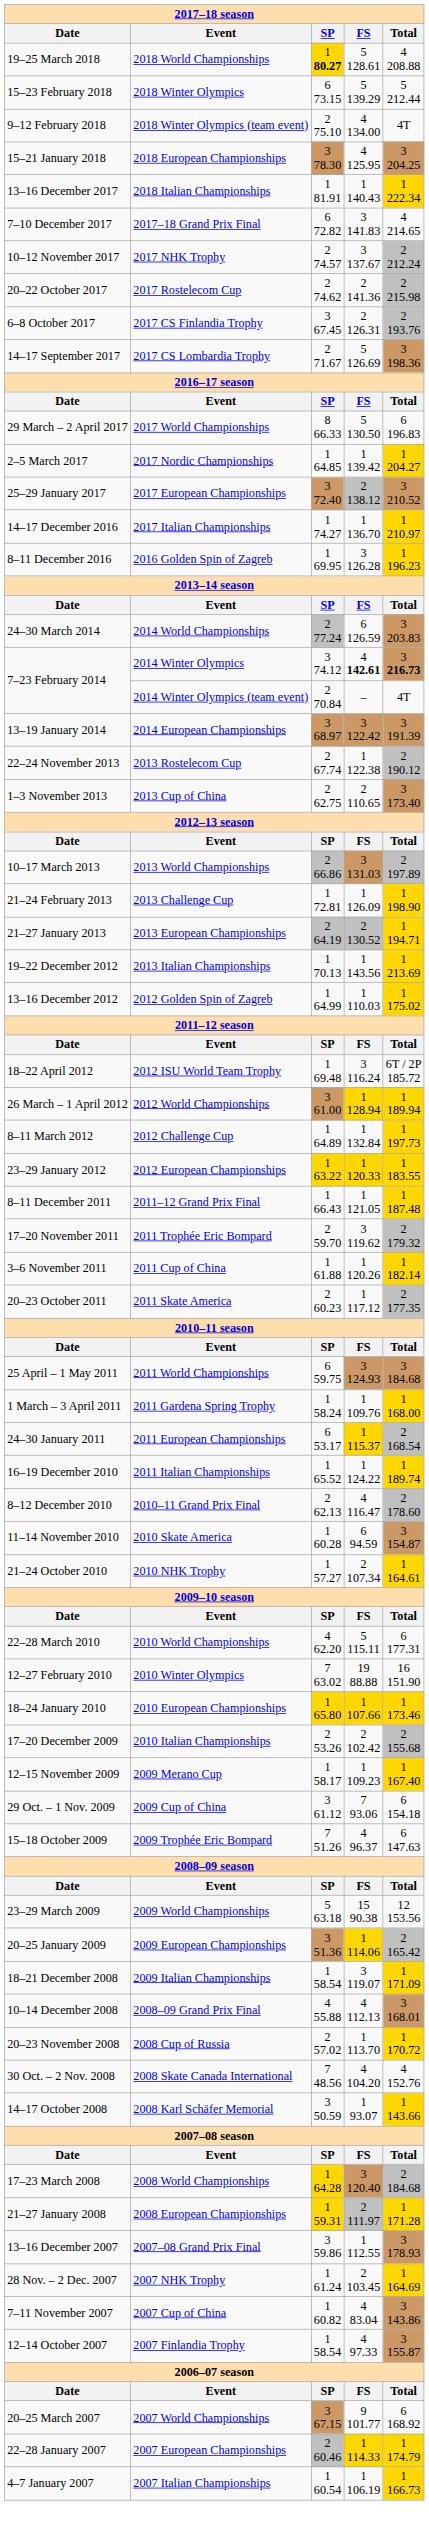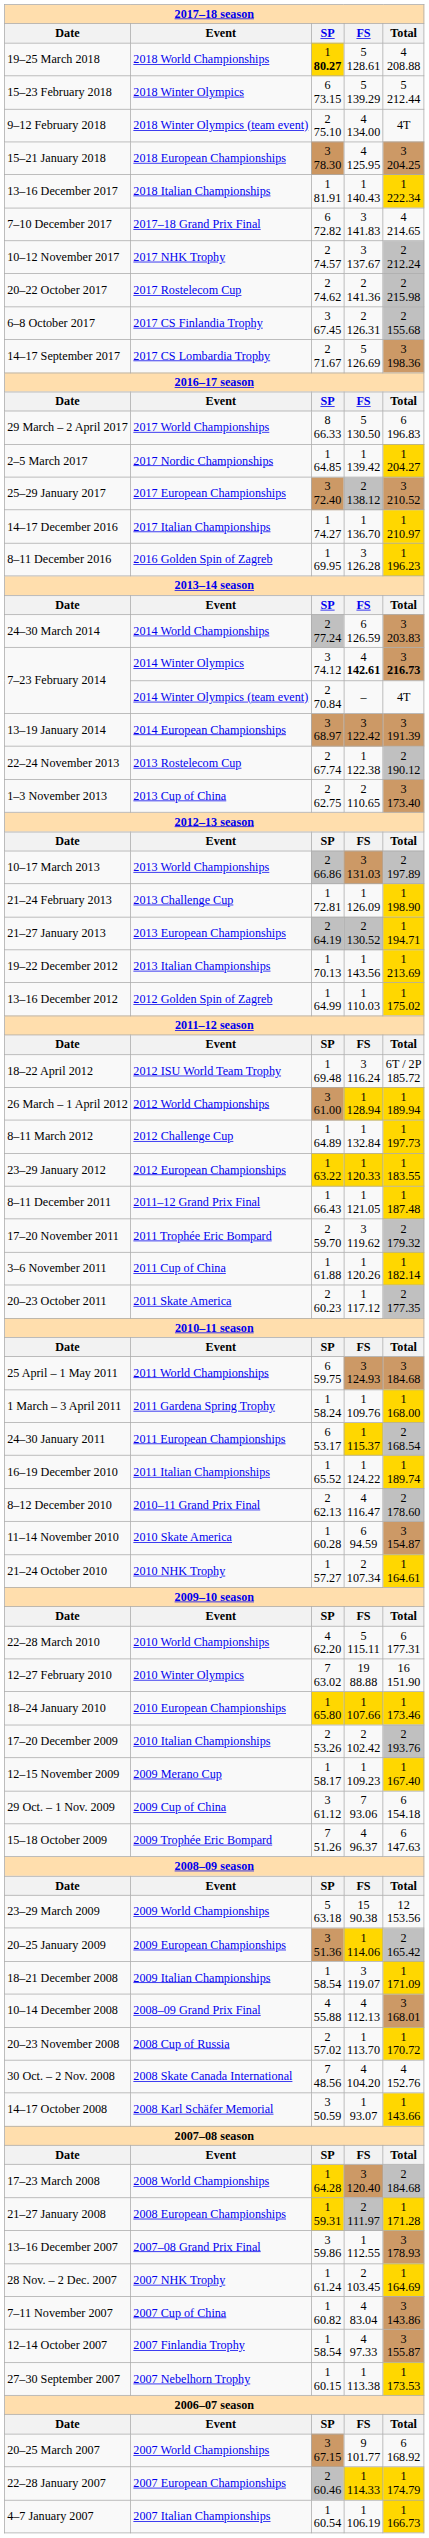 <table class="wikitable">
 <tr>
 <th style="background-color: #ffdead;" colspan=5><a href='#'>2017–18 season</a></th>
 </tr>
 <tr>
 <th>Date</th>
 <th>Event</th>
 <th><a href='#'>SP</a></th>
 <th><a href='#'>FS</a></th>
 <th>Total</th>
 </tr>
 <tr>
 <td>19–25 March 2018</td>
 <td><a href='#'>2018 World Championships</a></td>
 <td align=center bgcolor=gold>1 <br> <strong>80.27</strong></td>
 <td align=center>5 <br> 128.61</td>
 <td align=center>4 <br> 208.88</td>
 </tr>
 <tr>
 <td>15–23 February 2018</td>
 <td><a href='#'>2018 Winter Olympics</a></td>
 <td align=center>6 <br> 73.15</td>
 <td align=center>5 <br> 139.29</td>
 <td align=center>5 <br> 212.44</td>
 </tr>
 <tr>
 <td>9–12 February 2018</td>
 <td><a href='#'>2018 Winter Olympics (team event)</a></td>
 <td align=center>2 <br> 75.10</td>
 <td align=center>4 <br> 134.00</td>
 <td align=center>4T</td>
 </tr>
 <tr>
 <td>15–21 January 2018</td>
 <td><a href='#'>2018 European Championships</a></td>
 <td align=center bgcolor=#cc966>3 <br> 78.30</td>
 <td align=center>4 <br> 125.95</td>
 <td align=center bgcolor=#cc9966>3 <br> 204.25</td>
 </tr>
 <tr>
 <td>13–16 December 2017</td>
 <td><a href='#'>2018 Italian Championships</a></td>
 <td align=center>1 <br> 81.91</td>
 <td align=center>1 <br> 140.43</td>
 <td align=center bgcolor=gold>1 <br> 222.34</td>
 </tr>
 <tr>
 <td>7–10 December 2017</td>
 <td><a href='#'>2017–18 Grand Prix Final</a></td>
 <td align=center>6 <br> 72.82</td>
 <td align=center>3 <br> 141.83</td>
 <td align=center>4 <br> 214.65</td>
 </tr>
 <tr>
 <td>10–12 November 2017</td>
 <td><a href='#'>2017 NHK Trophy</a></td>
 <td align=center>2 <br> 74.57</td>
 <td align=center>3 <br> 137.67</td>
 <td align=center bgcolor=silver>2 <br> 212.24</td>
 </tr>
 <tr>
 <td>20–22 October 2017</td>
 <td><a href='#'>2017 Rostelecom Cup</a></td>
 <td align=center>2 <br> 74.62</td>
 <td align=center>2 <br> 141.36</td>
 <td align=center bgcolor=silver>2 <br> 215.98</td>
 </tr>
 <tr>
 <td>6–8 October 2017</td>
 <td><a href='#'>2017 CS Finlandia Trophy</a></td>
 <td align=center>3 <br> 67.45</td>
 <td align=center>2 <br> 126.31</td>
-<td align=center bgcolor=silver>2 <br> 193.76</td>
+<td align=center bgcolor=silver>2 <br> 155.68</td>
 </tr>
 <tr>
 <td>14–17 September 2017</td>
 <td><a href='#'>2017 CS Lombardia Trophy</a></td>
 <td align=center>2 <br> 71.67</td>
 <td align=center>5 <br> 126.69</td>
 <td align=center bgcolor=#cc9966>3 <br> 198.36</td>
 </tr>
 <tr>
 <th style="background-color: #ffdead;" colspan=5><a href='#'>2016–17 season</a></th>
 </tr>
 <tr>
 <th>Date</th>
 <th>Event</th>
 <th><a href='#'>SP</a></th>
 <th><a href='#'>FS</a></th>
 <th>Total</th>
 </tr>
 <tr>
 <td>29 March – 2 April 2017</td>
 <td><a href='#'>2017 World Championships</a></td>
 <td align=center>8 <br> 66.33</td>
 <td align=center>5 <br> 130.50</td>
 <td align=center>6 <br> 196.83</td>
 </tr>
 <tr>
 <td>2–5 March 2017</td>
 <td><a href='#'>2017 Nordic Championships</a></td>
 <td align=center>1 <br> 64.85</td>
 <td align=center>1 <br> 139.42</td>
 <td align=center bgcolor=gold>1 <br> 204.27</td>
 </tr>
 <tr>
 <td>25–29 January 2017</td>
 <td><a href='#'>2017 European Championships</a></td>
 <td align=center bgcolor=#cc9966>3 <br> 72.40</td>
 <td align=center bgcolor=silver>2 <br> 138.12</td>
 <td align=center bgcolor=#cc9966>3 <br> 210.52</td>
 </tr>
 <tr>
 <td>14–17 December 2016</td>
 <td><a href='#'>2017 Italian Championships</a></td>
 <td align=center>1 <br> 74.27</td>
 <td align=center>1 <br> 136.70</td>
 <td align=center bgcolor=gold>1 <br> 210.97</td>
 </tr>
 <tr>
 <td>8–11 December 2016</td>
 <td><a href='#'>2016 Golden Spin of Zagreb</a></td>
 <td align=center>1 <br> 69.95</td>
 <td align=center>3 <br> 126.28</td>
 <td align=center bgcolor=gold>1 <br> 196.23</td>
 </tr>
 <tr>
 <th style="background-color: #ffdead;" colspan=5><a href='#'>2013–14 season</a></th>
 </tr>
 <tr>
 <th>Date</th>
 <th>Event</th>
 <th><a href='#'>SP</a></th>
 <th><a href='#'>FS</a></th>
 <th>Total</th>
 </tr>
 <tr>
 <td>24–30 March 2014</td>
 <td><a href='#'>2014 World Championships</a></td>
 <td align=center bgcolor=silver>2 <br> 77.24</td>
 <td align=center>6 <br> 126.59</td>
 <td align=center bgcolor=#cc9966>3 <br> 203.83</td>
 </tr>
 <tr>
 <td rowspan=2>7–23 February 2014</td>
 <td><a href='#'>2014 Winter Olympics</a></td>
 <td align=center>3 <br> 74.12</td>
 <td align=center>4 <br> <strong>142.61</strong></td>
 <td align=center bgcolor=#cc9966>3 <br> <strong>216.73</strong></td>
 </tr>
 <tr>
 <td><a href='#'>2014 Winter Olympics (team event)</a></td>
 <td align=center>2 <br> 70.84</td>
 <td align=center>–</td>
 <td align=center>4T</td>
 </tr>
 <tr>
 <td>13–19 January 2014</td>
 <td><a href='#'>2014 European Championships</a></td>
 <td align=center bgcolor=#cc9966>3 <br> 68.97</td>
 <td align=center bgcolor=#cc9966>3 <br> 122.42</td>
 <td align=center bgcolor=#cc9966>3 <br> 191.39</td>
 </tr>
 <tr>
 <td>22–24 November 2013</td>
 <td><a href='#'>2013 Rostelecom Cup</a></td>
 <td align=center>2 <br> 67.74</td>
 <td align=center>1 <br> 122.38</td>
 <td align=center bgcolor=silver>2 <br> 190.12</td>
 </tr>
 <tr>
 <td>1–3 November 2013</td>
 <td><a href='#'>2013 Cup of China</a></td>
 <td align=center>2 <br> 62.75</td>
 <td align=center>2 <br> 110.65</td>
 <td align=center bgcolor=#cc9966>3 <br> 173.40</td>
 </tr>
 <tr>
 <th style="background-color: #ffdead;" colspan=5><a href='#'>2012–13 season</a></th>
 </tr>
 <tr>
 <th>Date</th>
 <th>Event</th>
 <th>SP</th>
 <th>FS</th>
 <th>Total</th>
 </tr>
 <tr>
 <td>10–17 March 2013</td>
 <td><a href='#'>2013 World Championships</a></td>
 <td align=center bgcolor=silver>2 <br> 66.86</td>
 <td align=center bgcolor=#cc9966>3 <br> 131.03</td>
 <td align=center bgcolor=silver>2 <br> 197.89</td>
 </tr>
 <tr>
 <td>21–24 February 2013</td>
 <td><a href='#'>2013 Challenge Cup</a></td>
 <td align=center>1 <br> 72.81</td>
 <td align=center>1 <br> 126.09</td>
 <td align=center bgcolor=gold>1 <br> 198.90</td>
 </tr>
 <tr>
 <td>21–27 January 2013</td>
 <td><a href='#'>2013 European Championships</a></td>
 <td align=center bgcolor=silver>2 <br> 64.19</td>
 <td align=center bgcolor=silver>2 <br> 130.52</td>
 <td align=center bgcolor=gold>1 <br> 194.71</td>
 </tr>
 <tr>
 <td>19–22 December 2012</td>
 <td><a href='#'>2013 Italian Championships</a></td>
 <td align=center>1 <br> 70.13</td>
 <td align=center>1 <br> 143.56</td>
 <td align=center bgcolor=gold>1 <br> 213.69</td>
 </tr>
 <tr>
 <td>13–16 December 2012</td>
 <td><a href='#'>2012 Golden Spin of Zagreb</a></td>
 <td align=center>1 <br> 64.99</td>
 <td align=center>1 <br> 110.03</td>
 <td align=center bgcolor=gold>1 <br> 175.02</td>
 </tr>
 <tr>
 <th style="background-color: #ffdead;" colspan=5><a href='#'>2011–12 season</a></th>
 </tr>
 <tr>
 <th>Date</th>
 <th>Event</th>
 <th>SP</th>
 <th>FS</th>
 <th>Total</th>
 </tr>
 <tr>
 <td>18–22 April 2012</td>
 <td><a href='#'>2012 ISU World Team Trophy</a></td>
 <td align=center>1 <br> 69.48</td>
 <td align=center>3 <br> 116.24</td>
 <td align=center>6T / 2P <br> 185.72</td>
 </tr>
 <tr>
 <td>26 March – 1 April 2012</td>
 <td><a href='#'>2012 World Championships</a></td>
 <td align=center bgcolor=#cc9966>3 <br> 61.00</td>
 <td align=center bgcolor=gold>1 <br> 128.94</td>
 <td align=center bgcolor=gold>1 <br> 189.94</td>
 </tr>
 <tr>
 <td>8–11 March 2012</td>
 <td><a href='#'>2012 Challenge Cup</a></td>
 <td align=center>1 <br> 64.89</td>
 <td align=center>1 <br> 132.84</td>
 <td align=center bgcolor=gold>1 <br> 197.73</td>
 </tr>
 <tr>
 <td>23–29 January 2012</td>
 <td><a href='#'>2012 European Championships</a></td>
 <td align=center bgcolor=gold>1 <br> 63.22</td>
 <td align=center bgcolor=gold>1 <br> 120.33</td>
 <td align=center bgcolor=gold>1 <br> 183.55</td>
 </tr>
 <tr>
 <td>8–11 December 2011</td>
 <td><a href='#'>2011–12 Grand Prix Final</a></td>
 <td align=center>1 <br> 66.43</td>
 <td align=center>1 <br> 121.05</td>
 <td align=center bgcolor=gold>1 <br> 187.48</td>
 </tr>
 <tr>
 <td>17–20 November 2011</td>
 <td><a href='#'>2011 Trophée Eric Bompard</a></td>
 <td align=center>2 <br> 59.70</td>
 <td align=center>3 <br> 119.62</td>
 <td align=center bgcolor=silver>2 <br> 179.32</td>
 </tr>
 <tr>
 <td>3–6 November 2011</td>
 <td><a href='#'>2011 Cup of China</a></td>
 <td align=center>1 <br> 61.88</td>
 <td align=center>1 <br> 120.26</td>
 <td align=center bgcolor=gold>1 <br> 182.14</td>
 </tr>
 <tr>
 <td>20–23 October 2011</td>
 <td><a href='#'>2011 Skate America</a></td>
 <td align=center>2 <br> 60.23</td>
 <td align=center>1 <br> 117.12</td>
 <td align=center bgcolor=silver>2 <br> 177.35</td>
 </tr>
 <tr>
 <th style="background-color: #ffdead;" colspan=5><a href='#'>2010–11 season</a></th>
 </tr>
 <tr>
 <th>Date</th>
 <th>Event</th>
 <th>SP</th>
 <th>FS</th>
 <th>Total</th>
 </tr>
 <tr>
 <td>25 April – 1 May 2011</td>
 <td><a href='#'>2011 World Championships</a></td>
 <td align=center>6 <br> 59.75</td>
 <td align=center bgcolor=#cc9966>3 <br> 124.93</td>
 <td align=center bgcolor=#cc9966>3 <br> 184.68</td>
 </tr>
 <tr>
 <td>1 March – 3 April 2011</td>
 <td><a href='#'>2011 Gardena Spring Trophy</a></td>
 <td align=center>1 <br> 58.24</td>
 <td align=center>1 <br> 109.76</td>
 <td align=center bgcolor=gold>1 <br> 168.00</td>
 </tr>
 <tr>
 <td>24–30 January 2011</td>
 <td><a href='#'>2011 European Championships</a></td>
 <td align=center>6 <br> 53.17</td>
 <td align=center bgcolor=gold>1 <br> 115.37</td>
 <td align=center bgcolor=silver>2 <br> 168.54</td>
 </tr>
 <tr>
 <td>16–19 December 2010</td>
 <td><a href='#'>2011 Italian Championships</a></td>
 <td align=center>1 <br> 65.52</td>
 <td align=center>1 <br> 124.22</td>
 <td align=center bgcolor=gold>1 <br> 189.74</td>
 </tr>
 <tr>
 <td>8–12 December 2010</td>
 <td><a href='#'>2010–11 Grand Prix Final</a></td>
 <td align=center>2 <br> 62.13</td>
 <td align=center>4 <br> 116.47</td>
 <td align=center bgcolor=silver>2 <br> 178.60</td>
 </tr>
 <tr>
 <td>11–14 November 2010</td>
 <td><a href='#'>2010 Skate America</a></td>
 <td align=center>1 <br> 60.28</td>
 <td align=center>6 <br> 94.59</td>
 <td align=center bgcolor=#cc9966>3 <br> 154.87</td>
 </tr>
 <tr>
 <td>21–24 October 2010</td>
 <td><a href='#'>2010 NHK Trophy</a></td>
 <td align=center>1 <br> 57.27</td>
 <td align=center>2 <br> 107.34</td>
 <td align=center bgcolor=gold>1 <br> 164.61</td>
 </tr>
 <tr>
 <th style="background-color: #ffdead;" colspan=5><a href='#'>2009–10 season</a></th>
 </tr>
 <tr>
 <th>Date</th>
 <th>Event</th>
 <th>SP</th>
 <th>FS</th>
 <th>Total</th>
 </tr>
 <tr>
 <td>22–28 March 2010</td>
 <td><a href='#'>2010 World Championships</a></td>
 <td align=center>4 <br> 62.20</td>
 <td align=center>5 <br> 115.11</td>
 <td align=center>6 <br> 177.31</td>
 </tr>
 <tr>
 <td>12–27 February 2010</td>
 <td><a href='#'>2010 Winter Olympics</a></td>
 <td align=center>7 <br> 63.02</td>
 <td align=center>19 <br> 88.88</td>
 <td align=center>16 <br> 151.90</td>
 </tr>
 <tr>
 <td>18–24 January 2010</td>
 <td><a href='#'>2010 European Championships</a></td>
 <td align=center bgcolor=gold>1 <br> 65.80</td>
 <td align=center bgcolor=gold>1 <br> 107.66</td>
 <td align=center bgcolor=gold>1 <br> 173.46</td>
 </tr>
 <tr>
 <td>17–20 December 2009</td>
 <td><a href='#'>2010 Italian Championships</a></td>
 <td align=center>2 <br> 53.26</td>
 <td align=center>2 <br> 102.42</td>
-<td align=center bgcolor=silver>2 <br> 155.68</td>
+<td align=center bgcolor=silver>2 <br> 193.76</td>
 </tr>
 <tr>
 <td>12–15 November 2009</td>
 <td><a href='#'>2009 Merano Cup</a></td>
 <td align=center>1 <br> 58.17</td>
 <td align=center>1 <br> 109.23</td>
 <td align=center bgcolor=gold>1 <br> 167.40</td>
 </tr>
 <tr>
 <td>29 Oct. – 1 Nov. 2009</td>
 <td><a href='#'>2009 Cup of China</a></td>
 <td align=center>3 <br> 61.12</td>
 <td align=center>7 <br> 93.06</td>
 <td align=center>6 <br> 154.18</td>
 </tr>
 <tr>
 <td>15–18 October 2009</td>
 <td><a href='#'>2009 Trophée Eric Bompard</a></td>
 <td align=center>7 <br> 51.26</td>
 <td align=center>4 <br> 96.37</td>
 <td align=center>6 <br> 147.63</td>
 </tr>
 <tr>
 <th style="background-color: #ffdead;" colspan=5><a href='#'>2008–09 season</a></th>
 </tr>
 <tr>
 <th>Date</th>
 <th>Event</th>
 <th>SP</th>
 <th>FS</th>
 <th>Total</th>
 </tr>
 <tr>
 <td>23–29 March 2009</td>
 <td><a href='#'>2009 World Championships</a></td>
 <td align=center>5 <br> 63.18</td>
 <td align=center>15 <br> 90.38</td>
 <td align=center>12 <br> 153.56</td>
 </tr>
 <tr>
 <td>20–25 January 2009</td>
 <td><a href='#'>2009 European Championships</a></td>
 <td align=center bgcolor=#cc9966>3 <br> 51.36</td>
 <td align=center bgcolor=gold>1 <br> 114.06</td>
 <td align=center bgcolor=silver>2 <br> 165.42</td>
 </tr>
 <tr>
 <td>18–21 December 2008</td>
 <td><a href='#'>2009 Italian Championships</a></td>
 <td align=center>1 <br> 58.54</td>
 <td align=center>3 <br> 119.07</td>
 <td align=center bgcolor=gold>1 <br> 171.09</td>
 </tr>
 <tr>
 <td>10–14 December 2008</td>
 <td><a href='#'>2008–09 Grand Prix Final</a></td>
 <td align=center>4 <br> 55.88</td>
 <td align=center>4 <br> 112.13</td>
 <td align=center bgcolor=#cc9966>3 <br> 168.01</td>
 </tr>
 <tr>
 <td>20–23 November 2008</td>
 <td><a href='#'>2008 Cup of Russia</a></td>
 <td align=center>2 <br> 57.02</td>
 <td align=center>1 <br> 113.70</td>
 <td align=center bgcolor=gold>1 <br> 170.72</td>
 </tr>
 <tr>
 <td>30 Oct. – 2 Nov. 2008</td>
 <td><a href='#'>2008 Skate Canada International</a></td>
 <td align=center>7 <br> 48.56</td>
 <td align=center>4 <br> 104.20</td>
 <td align=center>4 <br> 152.76</td>
 </tr>
 <tr>
 <td>14–17 October 2008</td>
 <td><a href='#'>2008 Karl Schäfer Memorial</a></td>
 <td align=center>3 <br> 50.59</td>
 <td align=center>1 <br> 93.07</td>
 <td align=center bgcolor=gold>1 <br> 143.66</td>
 </tr>
 <tr>
 <th style="background-color: #ffdead;" colspan=5>2007–08 season</th>
 </tr>
 <tr>
 <th>Date</th>
 <th>Event</th>
 <th>SP</th>
 <th>FS</th>
 <th>Total</th>
 </tr>
 <tr>
 <td>17–23 March 2008</td>
 <td><a href='#'>2008 World Championships</a></td>
 <td align=center bgcolor=gold>1 <br> 64.28</td>
 <td align=center bgcolor=#cc9966>3 <br> 120.40</td>
 <td align=center bgcolor=silver>2 <br> 184.68</td>
 </tr>
 <tr>
 <td>21–27 January 2008</td>
 <td><a href='#'>2008 European Championships</a></td>
 <td align=center bgcolor=gold>1 <br> 59.31</td>
 <td align=center bgcolor=silver>2 <br> 111.97</td>
 <td align=center bgcolor=gold>1 <br> 171.28</td>
 </tr>
 <tr>
 <td>13–16 December 2007</td>
 <td><a href='#'>2007–08 Grand Prix Final</a></td>
 <td align=center>3 <br> 59.86</td>
 <td align=center>1 <br> 112.55</td>
 <td align=center bgcolor=#cc9966>3 <br> 178.93</td>
 </tr>
 <tr>
 <td>28 Nov. – 2 Dec. 2007</td>
 <td><a href='#'>2007 NHK Trophy</a></td>
 <td align=center>1 <br> 61.24</td>
 <td align=center>2 <br> 103.45</td>
 <td align=center bgcolor=gold>1 <br> 164.69</td>
 </tr>
 <tr>
 <td>7–11 November 2007</td>
 <td><a href='#'>2007 Cup of China</a></td>
 <td align=center>1 <br> 60.82</td>
 <td align=center>4 <br> 83.04</td>
 <td align=center bgcolor=#cc9966>3 <br> 143.86</td>
 </tr>
 <tr>
 <td>12–14 October 2007</td>
 <td><a href='#'>2007 Finlandia Trophy</a></td>
 <td align=center>1 <br> 58.54</td>
 <td align=center>4 <br> 97.33</td>
 <td align=center bgcolor=#cc9966>3 <br> 155.87</td>
 </tr>
 <tr>
+<td>27–30 September 2007</td>
+<td><a href='#'>2007 Nebelhorn Trophy</a></td>
+<td align=center>1 <br> 60.15</td>
+<td align=center>1 <br> 113.38</td>
+<td align=center bgcolor=gold>1 <br> 173.53</td>
+</tr>
+<tr>
 <th style="background-color: #ffdead;" colspan=5>2006–07 season</th>
 </tr>
 <tr>
 <th>Date</th>
 <th>Event</th>
 <th>SP</th>
 <th>FS</th>
 <th>Total</th>
 </tr>
 <tr>
 <td>20–25 March 2007</td>
 <td><a href='#'>2007 World Championships</a></td>
 <td align=center bgcolor=#cc9966>3 <br> 67.15</td>
 <td align=center>9 <br> 101.77</td>
 <td align=center>6 <br> 168.92</td>
 </tr>
 <tr>
 <td>22–28 January 2007</td>
 <td><a href='#'>2007 European Championships</a></td>
 <td align=center bgcolor=silver>2 <br> 60.46</td>
 <td align=center bgcolor=gold>1 <br> 114.33</td>
 <td align=center bgcolor=gold>1 <br> 174.79</td>
 </tr>
 <tr>
 <td>4–7 January 2007</td>
 <td><a href='#'>2007 Italian Championships</a></td>
 <td align=center>1 <br> 60.54</td>
 <td align=center>1 <br> 106.19</td>
 <td align=center bgcolor=gold>1 <br> 166.73</td>
 </tr>
 </table>
